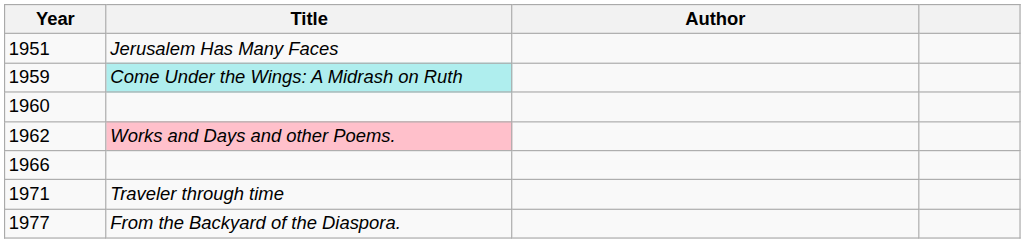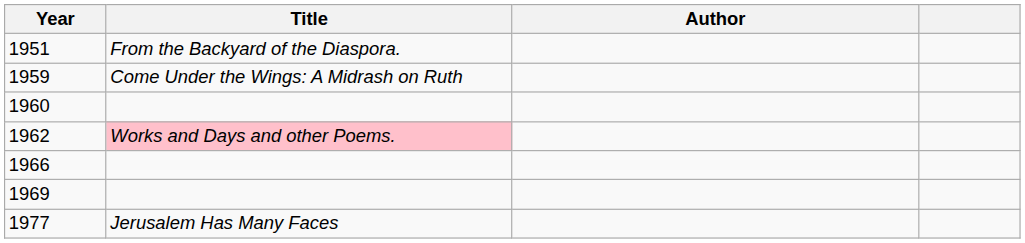 <table class="wikitable sortable" style="width:100%">
 <tr>
 <th scope="col" style="width:10%">Year</th>
 <th scope="col" style="width:40%">Title</th>
 <th scope="col" style="width:40%">Author</th>
 <th scope="col" style="width:10%"></th>
 </tr>
 <tr>
 <td>1951</td>
-<td><em>Jerusalem Has Many Faces</em></td>
+<td><em>From the Backyard of the Diaspora.</em></td>
 <td></td>
 <td></td>
 </tr>
 <tr>
 <td>1959</td>
-<td style="background: paleturquoise;"><em>Come Under the Wings: A Midrash on Ruth</em></td>
+<td><em>Come Under the Wings: A Midrash on Ruth</em></td>
 <td></td>
 <td></td>
 </tr>
 <tr>
 <td>1960</td>
 <td><em></em></td>
 <td></td>
 <td></td>
 </tr>
 <tr>
 <td>1962</td>
 <td style="background: pink;"><em>Works and Days and other Poems.</em></td>
 <td></td>
 <td></td>
 </tr>
 <tr>
 <td>1966</td>
 <td><em></em></td>
 <td></td>
 <td></td>
 </tr>
 <tr>
-<td>1971</td>
-<td><em>Traveler through time</em></td>
+<td>1969</td>
+<td><em></em></td>
 <td></td>
 <td></td>
 </tr>
 <tr>
 <td>1977</td>
-<td><em>From the Backyard of the Diaspora.</em></td>
+<td><em>Jerusalem Has Many Faces</em></td>
 <td></td>
 <td></td>
 </tr>
 </table>
